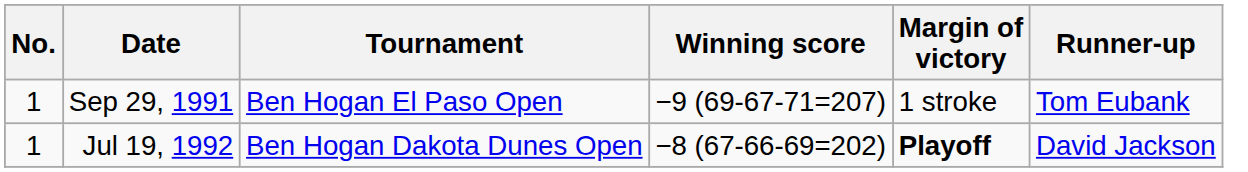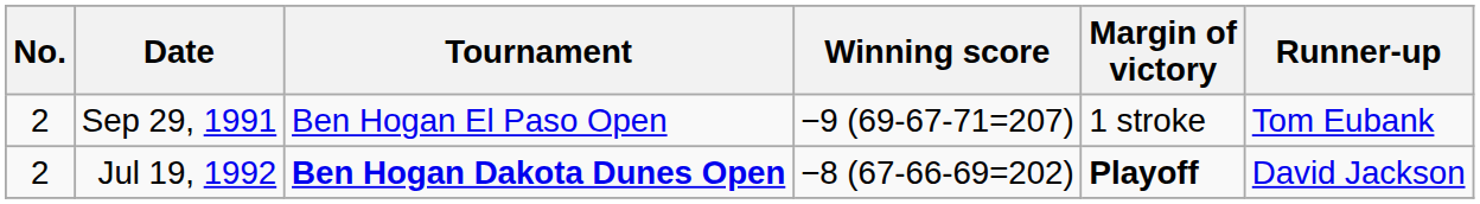 <table class="wikitable" style="font-size:95%;">
 <tr>
 <th>No.</th>
 <th>Date</th>
 <th>Tournament</th>
 <th>Winning score</th>
 <th>Margin of<br>victory</th>
 <th>Runner-up</th>
 </tr>
 <tr>
-<td align=center>1</td>
+<td align=center>2</td>
 <td align=right>Sep 29, <a href='#'>1991</a></td>
 <td><a href='#'>Ben Hogan El Paso Open</a></td>
 <td>−9 (69-67-71=207)</td>
 <td>1 stroke</td>
 <td> <a href='#'>Tom Eubank</a></td>
 </tr>
 <tr>
-<td align=center>1</td>
+<td align=center>2</td>
 <td align=right>Jul 19, <a href='#'>1992</a></td>
-<td><a href='#'>Ben Hogan Dakota Dunes Open</a></td>
+<td><strong><a href='#'>Ben Hogan Dakota Dunes Open</a></strong></td>
 <td>−8 (67-66-69=202)</td>
 <td><strong>Playoff</strong></td>
 <td> <a href='#'>David Jackson</a></td>
 </tr>
 </table>
